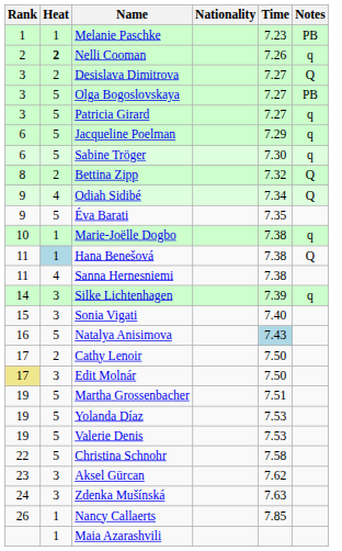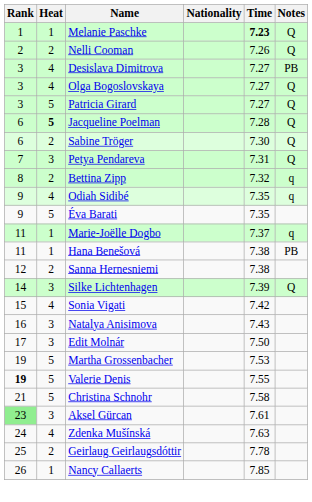 <table class="wikitable sortable" style="text-align:center">
 <tr>
 <th>Rank</th>
 <th>Heat</th>
 <th>Name</th>
 <th>Nationality</th>
 <th>Time</th>
 <th>Notes</th>
 </tr>
 <tr bgcolor=ccffcc>
 <td>1</td>
 <td>1</td>
 <td align="left"><a href='#'>Melanie Paschke</a></td>
 <td align=left></td>
-<td>7.23</td>
+<td><strong>7.23</strong></td>
+<td>Q</td>
+</tr>
+<tr bgcolor=ccffcc>
+<td>2</td>
+<td>2</td>
+<td align="left"><a href='#'>Nelli Cooman</a></td>
+<td align=left></td>
+<td>7.26</td>
+<td>Q</td>
+</tr>
+<tr bgcolor=ccffcc>
+<td>3</td>
+<td>4</td>
+<td align="left"><a href='#'>Desislava Dimitrova</a></td>
+<td align=left></td>
+<td>7.27</td>
 <td>PB</td>
 </tr>
 <tr bgcolor=ccffcc>
-<td>2</td>
-<td><strong>2</strong></td>
-<td align="left"><a href='#'>Nelli Cooman</a></td>
-<td align=left></td>
-<td>7.26</td>
-<td>q</td>
-</tr>
-<tr bgcolor=ccffcc>
 <td>3</td>
-<td>2</td>
-<td align="left"><a href='#'>Desislava Dimitrova</a></td>
+<td>4</td>
+<td align="left"><a href='#'>Olga Bogoslovskaya</a></td>
 <td align=left></td>
 <td>7.27</td>
 <td>Q</td>
 </tr>
 <tr bgcolor=ccffcc>
 <td>3</td>
 <td>5</td>
-<td align="left"><a href='#'>Olga Bogoslovskaya</a></td>
-<td align=left></td>
-<td>7.27</td>
-<td>PB</td>
-</tr>
-<tr bgcolor=ccffcc>
-<td>3</td>
-<td>5</td>
 <td align="left"><a href='#'>Patricia Girard</a></td>
 <td align=left></td>
 <td>7.27</td>
-<td>q</td>
+<td>Q</td>
 </tr>
 <tr bgcolor=ccffcc>
 <td>6</td>
-<td>5</td>
+<td><strong>5</strong></td>
 <td align="left"><a href='#'>Jacqueline Poelman</a></td>
 <td align=left></td>
-<td>7.29</td>
-<td>q</td>
+<td>7.28</td>
+<td>Q</td>
 </tr>
 <tr bgcolor=ddffdd>
 <td>6</td>
-<td>5</td>
+<td>2</td>
 <td align="left"><a href='#'>Sabine Tröger</a></td>
 <td align=left></td>
 <td>7.30</td>
-<td>q</td>
+<td>Q</td>
+</tr>
+<tr bgcolor=ccffcc>
+<td>7</td>
+<td>3</td>
+<td align="left"><a href='#'>Petya Pendareva</a></td>
+<td align=left></td>
+<td>7.31</td>
+<td>Q</td>
 </tr>
 <tr bgcolor=ccffcc>
 <td>8</td>
 <td>2</td>
 <td align="left"><a href='#'>Bettina Zipp</a></td>
 <td align=left></td>
 <td>7.32</td>
-<td>Q</td>
+<td>q</td>
 </tr>
 <tr bgcolor=ddffdd>
 <td>9</td>
 <td>4</td>
 <td align="left"><a href='#'>Odiah Sidibé</a></td>
 <td align=left></td>
-<td>7.34</td>
-<td>Q</td>
+<td>7.35</td>
+<td>q</td>
 </tr>
 <tr>
 <td>9</td>
 <td>5</td>
 <td align="left"><a href='#'>Éva Barati</a></td>
 <td align=left></td>
 <td>7.35</td>
 <td></td>
 </tr>
 <tr bgcolor=ccffcc>
-<td>10</td>
+<td>11</td>
 <td>1</td>
 <td align="left"><a href='#'>Marie-Joëlle Dogbo</a></td>
 <td align=left></td>
-<td>7.38</td>
+<td>7.37</td>
 <td>q</td>
 </tr>
 <tr>
 <td>11</td>
-<td style="background: lightblue;">1</td>
+<td>1</td>
 <td align="left"><a href='#'>Hana Benešová</a></td>
 <td align=left></td>
 <td>7.38</td>
-<td>Q</td>
+<td>PB</td>
 </tr>
 <tr>
-<td>11</td>
-<td>4</td>
+<td>12</td>
+<td>2</td>
 <td align="left"><a href='#'>Sanna Hernesniemi</a></td>
 <td align=left></td>
 <td>7.38</td>
 <td></td>
 </tr>
 <tr bgcolor=ccffcc>
 <td>14</td>
 <td>3</td>
 <td align="left"><a href='#'>Silke Lichtenhagen</a></td>
 <td align=left></td>
 <td>7.39</td>
-<td>q</td>
+<td>Q</td>
 </tr>
 <tr>
 <td>15</td>
-<td>3</td>
+<td>4</td>
 <td align="left"><a href='#'>Sonia Vigati</a></td>
 <td align=left></td>
-<td>7.40</td>
+<td>7.42</td>
 <td></td>
 </tr>
 <tr>
 <td>16</td>
-<td>5</td>
+<td>3</td>
 <td align="left"><a href='#'>Natalya Anisimova</a></td>
 <td align=left></td>
-<td style="background: lightblue;">7.43</td>
+<td>7.43</td>
 <td></td>
 </tr>
 <tr>
 <td>17</td>
-<td>2</td>
-<td align="left"><a href='#'>Cathy Lenoir</a></td>
-<td align=left></td>
-<td>7.50</td>
-<td></td>
-</tr>
-<tr>
-<td style="background: khaki;">17</td>
 <td>3</td>
 <td align="left"><a href='#'>Edit Molnár</a></td>
 <td align=left></td>
 <td>7.50</td>
 <td></td>
 </tr>
 <tr>
 <td>19</td>
 <td>5</td>
 <td align="left"><a href='#'>Martha Grossenbacher</a></td>
 <td align=left></td>
-<td>7.51</td>
-<td></td>
-</tr>
-<tr>
-<td>19</td>
-<td>5</td>
-<td align="left"><a href='#'>Yolanda Díaz</a></td>
-<td align=left></td>
 <td>7.53</td>
 <td></td>
 </tr>
 <tr>
-<td>19</td>
+<td><strong>19</strong></td>
 <td>5</td>
 <td align="left"><a href='#'>Valerie Denis</a></td>
 <td align=left></td>
-<td>7.53</td>
+<td>7.55</td>
 <td></td>
 </tr>
 <tr>
-<td>22</td>
+<td>21</td>
 <td>5</td>
 <td align="left"><a href='#'>Christina Schnohr</a></td>
 <td align=left></td>
 <td>7.58</td>
 <td></td>
 </tr>
 <tr>
-<td>23</td>
+<td style="background: lightgreen;">23</td>
 <td>3</td>
 <td align="left"><a href='#'>Aksel Gürcan</a></td>
 <td align=left></td>
-<td>7.62</td>
+<td>7.61</td>
 <td></td>
 </tr>
 <tr>
 <td>24</td>
-<td>3</td>
+<td>4</td>
 <td align="left"><a href='#'>Zdenka Mušínská</a></td>
 <td align=left></td>
 <td>7.63</td>
+<td></td>
+</tr>
+<tr>
+<td>25</td>
+<td>2</td>
+<td align="left"><a href='#'>Geirlaug Geirlaugsdóttir</a></td>
+<td align=left></td>
+<td>7.78</td>
 <td></td>
 </tr>
 <tr>
 <td>26</td>
 <td>1</td>
 <td align="left"><a href='#'>Nancy Callaerts</a></td>
 <td align=left></td>
 <td>7.85</td>
 <td></td>
 </tr>
-<tr>
-<td></td>
-<td>1</td>
-<td align="left"><a href='#'>Maia Azarashvili</a></td>
-<td align=left></td>
-<td></td>
-<td></td>
-</tr>
 </table>
